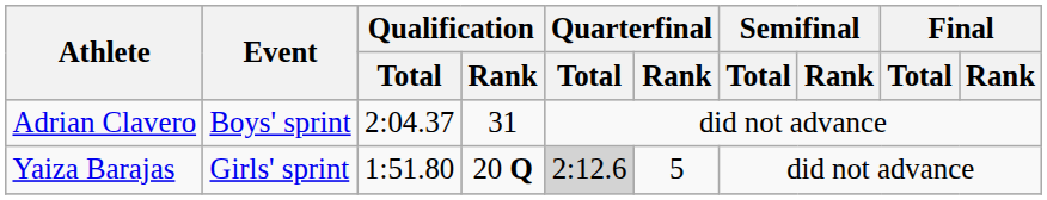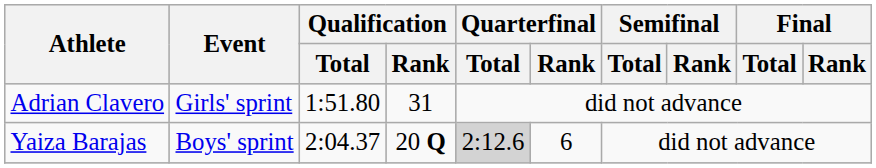 <table class="wikitable">
 <tr>
 <th rowspan="2">Athlete</th>
 <th rowspan="2">Event</th>
 <th colspan="2">Qualification</th>
 <th colspan="2">Quarterfinal</th>
 <th colspan="2">Semifinal</th>
 <th colspan="2">Final</th>
 </tr>
 <tr>
 <th>Total</th>
 <th>Rank</th>
 <th>Total</th>
 <th>Rank</th>
 <th>Total</th>
 <th>Rank</th>
 <th>Total</th>
 <th>Rank</th>
 </tr>
 <tr>
 <td><a href='#'>Adrian Clavero</a></td>
-<td><a href='#'>Boys' sprint</a></td>
-<td align="center">2:04.37</td>
+<td><a href='#'>Girls' sprint</a></td>
+<td align="center">1:51.80</td>
 <td align="center">31</td>
 <td align="center" colspan=6>did not advance</td>
 </tr>
 <tr>
 <td><a href='#'>Yaiza Barajas</a></td>
-<td><a href='#'>Girls' sprint</a></td>
-<td align="center">1:51.80</td>
+<td><a href='#'>Boys' sprint</a></td>
+<td align="center">2:04.37</td>
 <td align="center">20 <strong>Q</strong></td>
 <td align="center" style="background: lightgrey;">2:12.6</td>
-<td align="center">5</td>
+<td align="center">6</td>
 <td align="center" colspan=4>did not advance</td>
 </tr>
 </table>
